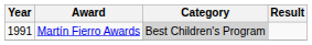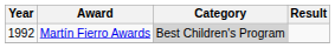 <table class="wikitable">
 <tr>
 <th>Year</th>
 <th>Award</th>
 <th>Category</th>
 <th>Result</th>
 </tr>
 <tr>
-<td>1991</td>
+<td>1992</td>
 <td><a href='#'>Martín Fierro Awards</a></td>
 <td style="background: lightgrey;">Best Children's Program</td>
 <td></td>
 </tr>
 <tr>
 </tr>
 </table>
